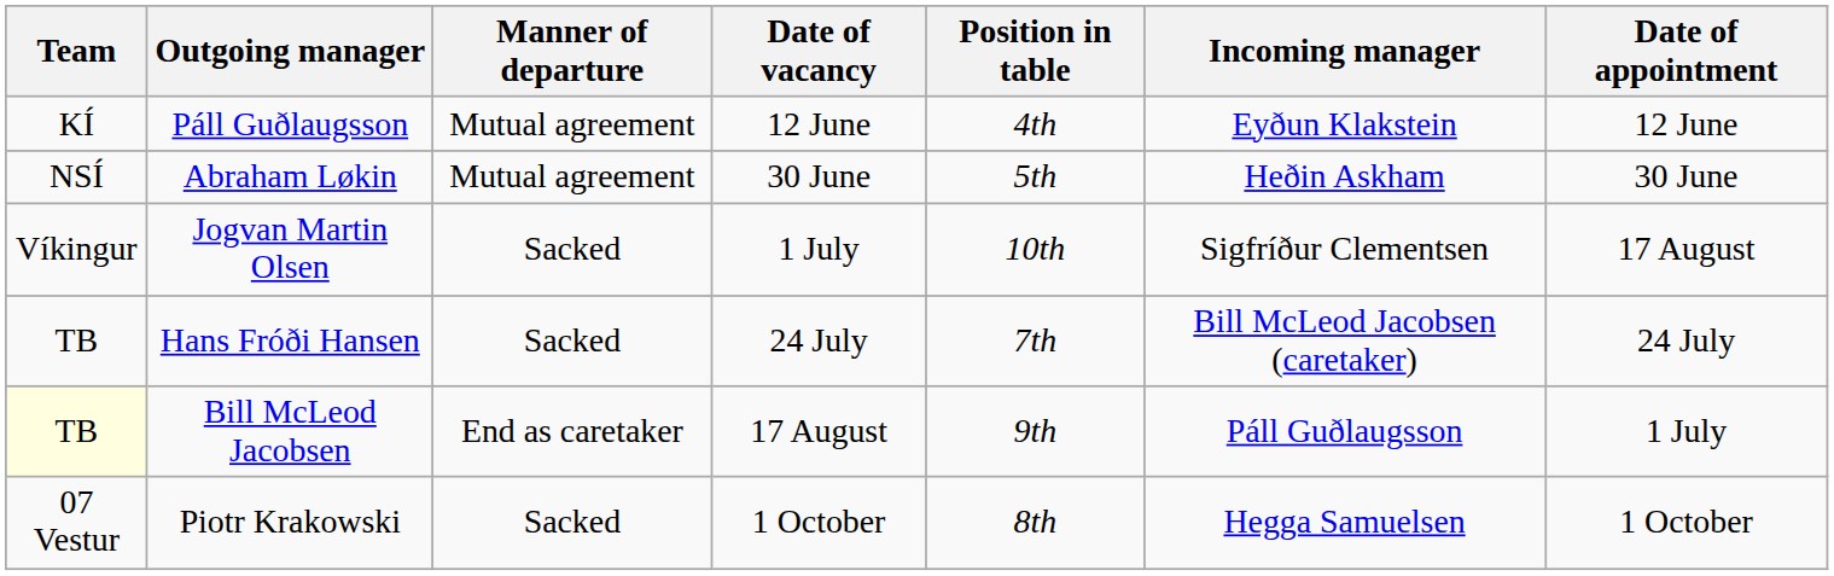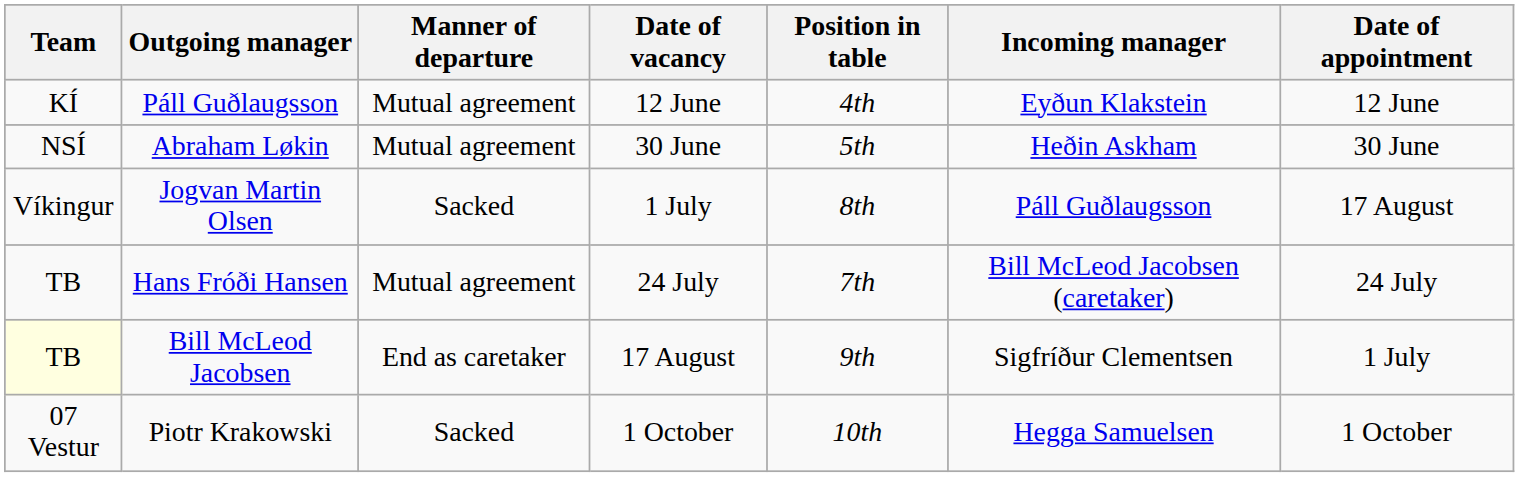 <table class="wikitable" style="text-align: center;">
 <tr>
 <th>Team</th>
 <th>Outgoing manager</th>
 <th>Manner of departure</th>
 <th>Date of vacancy</th>
 <th>Position in table</th>
 <th>Incoming manager</th>
 <th>Date of appointment</th>
 </tr>
 <tr>
 <td>KÍ</td>
 <td> <a href='#'>Páll Guðlaugsson</a></td>
 <td>Mutual agreement</td>
 <td>12 June</td>
 <td><em>4th</em></td>
 <td> <a href='#'>Eyðun Klakstein</a></td>
 <td>12 June</td>
 </tr>
 <tr>
 <td>NSÍ</td>
 <td> <a href='#'>Abraham Løkin</a></td>
 <td>Mutual agreement</td>
 <td>30 June</td>
 <td><em>5th</em></td>
 <td> <a href='#'>Heðin Askham</a></td>
 <td>30 June</td>
 </tr>
 <tr>
 <td>Víkingur</td>
 <td> <a href='#'>Jogvan Martin Olsen</a></td>
 <td>Sacked</td>
 <td>1 July</td>
-<td><em>10th</em></td>
-<td> Sigfríður Clementsen</td>
+<td><em>8th</em></td>
+<td> <a href='#'>Páll Guðlaugsson</a></td>
 <td>17 August</td>
 </tr>
 <tr>
 <td>TB</td>
 <td> <a href='#'>Hans Fróði Hansen</a></td>
-<td>Sacked</td>
+<td>Mutual agreement</td>
 <td>24 July</td>
 <td><em>7th</em></td>
 <td> <a href='#'>Bill McLeod Jacobsen</a> (<a href='#'>caretaker</a>)</td>
 <td>24 July</td>
 </tr>
 <tr>
 <td style="background: lightyellow;">TB</td>
 <td> <a href='#'>Bill McLeod Jacobsen</a></td>
 <td>End as caretaker</td>
 <td>17 August</td>
 <td><em>9th</em></td>
-<td> <a href='#'>Páll Guðlaugsson</a></td>
+<td> Sigfríður Clementsen</td>
 <td>1 July</td>
 </tr>
 <tr>
 <td>07 Vestur</td>
 <td> Piotr Krakowski</td>
 <td>Sacked</td>
 <td>1 October</td>
-<td><em>8th</em></td>
+<td><em>10th</em></td>
 <td> <a href='#'>Hegga Samuelsen</a></td>
 <td>1 October</td>
 </tr>
 </table>
